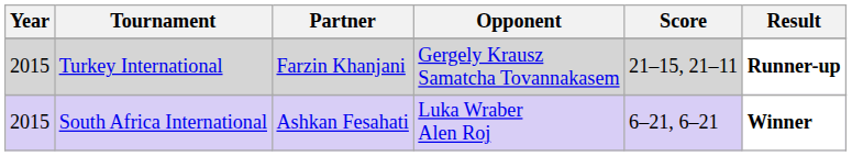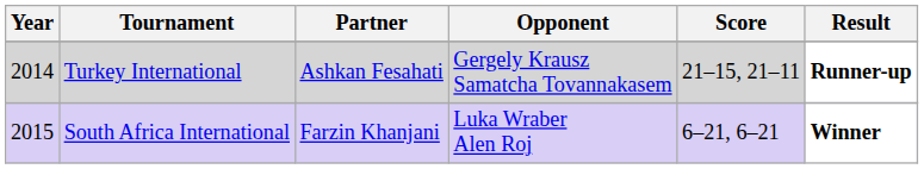 <table class="sortable wikitable" style="font-size: 90%;">
 <tr>
 <th>Year</th>
 <th>Tournament</th>
 <th>Partner</th>
 <th>Opponent</th>
 <th>Score</th>
 <th>Result</th>
 </tr>
 <tr>
 </tr>
 <tr style="background:#D5D5D5">
-<td align="center">2015</td>
+<td align="center">2014</td>
 <td align="left"><a href='#'>Turkey International</a></td>
-<td align="left"> <a href='#'>Farzin Khanjani</a></td>
+<td align="left"> <a href='#'>Ashkan Fesahati</a></td>
 <td align="left"> <a href='#'>Gergely Krausz</a><br> <a href='#'>Samatcha Tovannakasem</a></td>
 <td align="left">21–15, 21–11</td>
 <td style="text-align:left; background:white"> <strong>Runner-up</strong></td>
 </tr>
 <tr>
 </tr>
 <tr style="background:#D8CEF6">
 <td align="center">2015</td>
 <td align="left"><a href='#'>South Africa International</a></td>
-<td align="left"> <a href='#'>Ashkan Fesahati</a></td>
+<td align="left"> <a href='#'>Farzin Khanjani</a></td>
 <td align="left"> <a href='#'>Luka Wraber</a><br> <a href='#'>Alen Roj</a></td>
 <td align="left">6–21, 6–21</td>
 <td style="text-align:left; background:white"> <strong>Winner</strong></td>
 </tr>
 </table>
